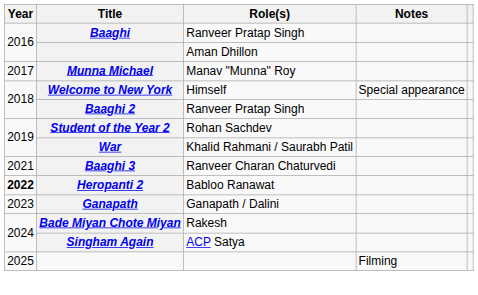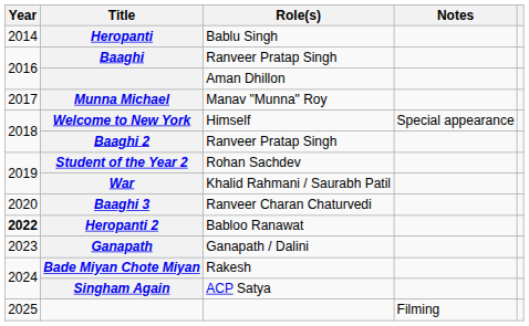 <table class="wikitable sortable plainrowheaders">
 <tr style="text-align:center;">
 <th scope="col">Year</th>
 <th scope="col">Title</th>
 <th scope="col">Role(s)</th>
 <th class="unsortable" scope="col">Notes</th>
 <th class="unsortable" scope="col"></th>
+</tr>
+<tr>
+<td>2014</td>
+<th scope="row" align="left"><em><a href='#'>Heropanti</a></em></th>
+<td>Bablu Singh</td>
+<td></td>
+<td></td>
 </tr>
 <tr>
 <td rowspan="2">2016</td>
 <th scope="row" align="left"><em><a href='#'>Baaghi</a></em></th>
 <td>Ranveer Pratap Singh</td>
 <td></td>
 <td></td>
 </tr>
 <tr>
 <th scope="row" align="left"></th>
 <td>Aman Dhillon</td>
 <td></td>
 <td></td>
 </tr>
 <tr>
 <td>2017</td>
 <th scope="row" align="left"><em><a href='#'>Munna Michael</a></em></th>
 <td>Manav "Munna" Roy</td>
 <td></td>
 <td></td>
 </tr>
 <tr>
 <td rowspan="2">2018</td>
 <th scope="row" align="left"><em><a href='#'>Welcome to New York</a></em></th>
 <td>Himself</td>
 <td>Special appearance</td>
 <td></td>
 </tr>
 <tr>
 <th scope="row" align="left"><em><a href='#'>Baaghi 2</a></em></th>
 <td>Ranveer Pratap Singh</td>
 <td></td>
 <td></td>
 </tr>
 <tr>
 <td rowspan="2">2019</td>
 <th scope="row" align="left"><em><a href='#'>Student of the Year 2</a></em></th>
 <td>Rohan Sachdev</td>
 <td></td>
 <td></td>
 </tr>
 <tr>
 <th scope="row" align="left"><em><a href='#'>War</a></em></th>
 <td>Khalid Rahmani / Saurabh Patil</td>
 <td></td>
 <td></td>
 </tr>
 <tr>
-<td>2021</td>
+<td>2020</td>
 <th scope="row" align="left"><em><a href='#'>Baaghi 3</a></em></th>
 <td>Ranveer Charan Chaturvedi</td>
 <td></td>
 <td></td>
 </tr>
 <tr>
 <td><strong>2022</strong></td>
 <th scope="row" align="left"><em><a href='#'>Heropanti 2</a></em></th>
 <td>Babloo Ranawat</td>
 <td></td>
 <td></td>
 </tr>
 <tr>
 <td>2023</td>
 <th scope="row" align="left"><em><a href='#'>Ganapath</a></em></th>
 <td>Ganapath / Dalini</td>
 <td></td>
 <td></td>
 </tr>
 <tr>
 <td rowspan="2">2024</td>
 <th scope="row" align="left"><em><a href='#'>Bade Miyan Chote Miyan</a></em></th>
 <td>Rakesh</td>
 <td></td>
 <td></td>
 </tr>
 <tr>
 <th scope="row" align="left"><em><a href='#'>Singham Again</a></em></th>
 <td><a href='#'>ACP</a> Satya</td>
 <td></td>
 <td></td>
 </tr>
 <tr>
 <td>2025</td>
 <td></td>
 <td></td>
 <td>Filming</td>
 <td></td>
 </tr>
 </table>
